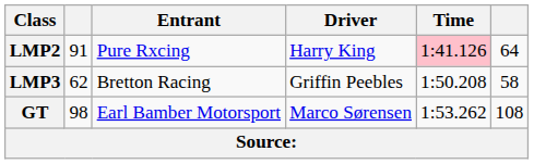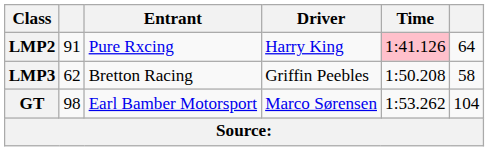 <table class="wikitable" style="font-size:85%;">
 <tr>
 <th>Class</th>
 <th></th>
 <th>Entrant</th>
 <th>Driver</th>
 <th>Time</th>
 <th></th>
 </tr>
 <tr>
 <th>LMP2</th>
 <td align="center">91</td>
 <td> <a href='#'>Pure Rxcing</a></td>
 <td> <a href='#'>Harry King</a></td>
 <td style="background: pink;">1:41.126</td>
 <td align="center">64</td>
 </tr>
 <tr>
 <th>LMP3</th>
 <td align="center">62</td>
 <td> Bretton Racing</td>
 <td> Griffin Peebles</td>
 <td>1:50.208</td>
 <td align="center">58</td>
 </tr>
 <tr>
 <th>GT</th>
 <td align="center">98</td>
 <td> <a href='#'>Earl Bamber Motorsport</a></td>
 <td> <a href='#'>Marco Sørensen</a></td>
 <td>1:53.262</td>
-<td align="center">108</td>
+<td align="center">104</td>
 </tr>
 <tr>
 <th colspan="6">Source:</th>
 </tr>
 </table>
